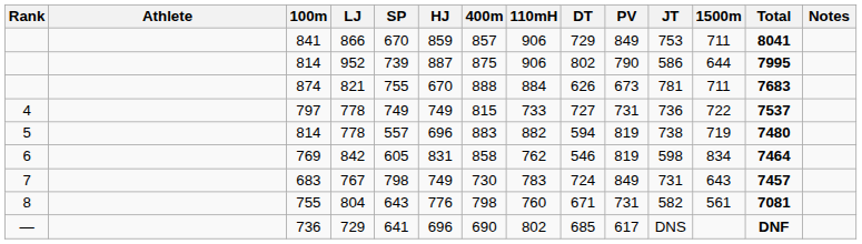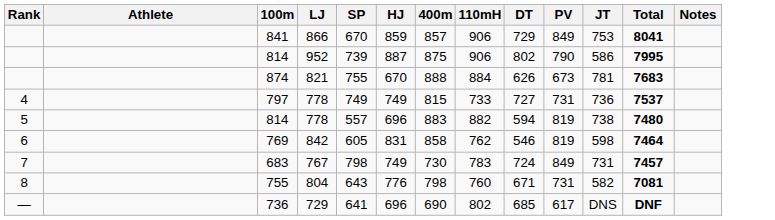 <table class=wikitable style="text-align:center">
 <tr>
 <th width=40>Rank</th>
 <th width=250>Athlete</th>
 <th width=40>100m</th>
 <th width=40>LJ</th>
 <th width=40>SP</th>
 <th width=40>HJ</th>
 <th width=40>400m</th>
 <th width=40>110mH</th>
 <th width=40>DT</th>
 <th width=40>PV</th>
 <th width=40>JT</th>
-<th width=40>1500m</th>
 <th width=55>Total</th>
 <th width=50>Notes</th>
 </tr>
 <tr>
 <td></td>
 <td align=left></td>
 <td>841</td>
 <td>866</td>
 <td>670</td>
 <td>859</td>
 <td>857</td>
 <td>906</td>
 <td>729</td>
 <td>849</td>
 <td>753</td>
-<td>711</td>
 <td><strong>8041</strong></td>
 <td></td>
 </tr>
 <tr>
 <td></td>
 <td align=left></td>
 <td>814</td>
 <td>952</td>
 <td>739</td>
 <td>887</td>
 <td>875</td>
 <td>906</td>
 <td>802</td>
 <td>790</td>
 <td>586</td>
-<td>644</td>
 <td><strong>7995</strong></td>
 <td></td>
 </tr>
 <tr>
 <td></td>
 <td align=left></td>
 <td>874</td>
 <td>821</td>
 <td>755</td>
 <td>670</td>
 <td>888</td>
 <td>884</td>
 <td>626</td>
 <td>673</td>
 <td>781</td>
-<td>711</td>
 <td><strong>7683</strong></td>
 <td></td>
 </tr>
 <tr>
 <td>4</td>
 <td align=left></td>
 <td>797</td>
 <td>778</td>
 <td>749</td>
 <td>749</td>
 <td>815</td>
 <td>733</td>
 <td>727</td>
 <td>731</td>
 <td>736</td>
-<td>722</td>
 <td><strong>7537</strong></td>
 <td></td>
 </tr>
 <tr>
 <td>5</td>
 <td align=left></td>
 <td>814</td>
 <td>778</td>
 <td>557</td>
 <td>696</td>
 <td>883</td>
 <td>882</td>
 <td>594</td>
 <td>819</td>
 <td>738</td>
-<td>719</td>
 <td><strong>7480</strong></td>
 <td></td>
 </tr>
 <tr>
 <td>6</td>
 <td align=left></td>
 <td>769</td>
 <td>842</td>
 <td>605</td>
 <td>831</td>
 <td>858</td>
 <td>762</td>
 <td>546</td>
 <td>819</td>
 <td>598</td>
-<td>834</td>
 <td><strong>7464</strong></td>
 <td></td>
 </tr>
 <tr>
 <td>7</td>
 <td align=left></td>
 <td>683</td>
 <td>767</td>
 <td>798</td>
 <td>749</td>
 <td>730</td>
 <td>783</td>
 <td>724</td>
 <td>849</td>
 <td>731</td>
-<td>643</td>
 <td><strong>7457</strong></td>
 <td></td>
 </tr>
 <tr>
 <td>8</td>
 <td align=left></td>
 <td>755</td>
 <td>804</td>
 <td>643</td>
 <td>776</td>
 <td>798</td>
 <td>760</td>
 <td>671</td>
 <td>731</td>
 <td>582</td>
-<td>561</td>
 <td><strong>7081</strong></td>
 <td></td>
 </tr>
 <tr>
 <td>—</td>
 <td align=left></td>
 <td>736</td>
 <td>729</td>
 <td>641</td>
 <td>696</td>
 <td>690</td>
 <td>802</td>
 <td>685</td>
 <td>617</td>
 <td>DNS</td>
-<td></td>
 <td><strong>DNF</strong></td>
 <td></td>
 </tr>
 </table>
